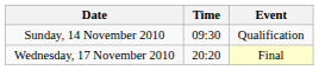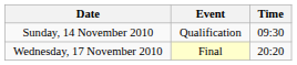 <table class = "wikitable" style="text-align:center;">
 <tr>
 <th width=220>Date</th>
+<th width=100>Event</th>
 <th width=50>Time</th>
-<th width=100>Event</th>
 </tr>
 <tr>
 <td>Sunday, 14 November 2010</td>
+<td>Qualification</td>
 <td>09:30</td>
-<td>Qualification</td>
 </tr>
 <tr>
 <td>Wednesday, 17 November 2010</td>
+<td bgcolor=ffffcc>Final</td>
 <td>20:20</td>
-<td bgcolor=ffffcc>Final</td>
 </tr>
 </table>
